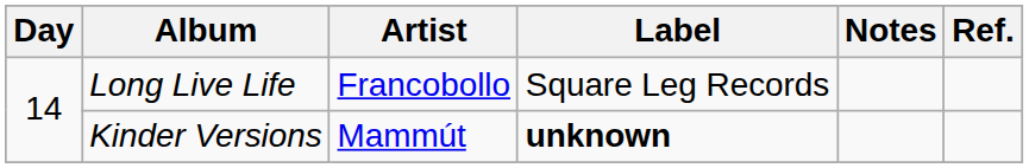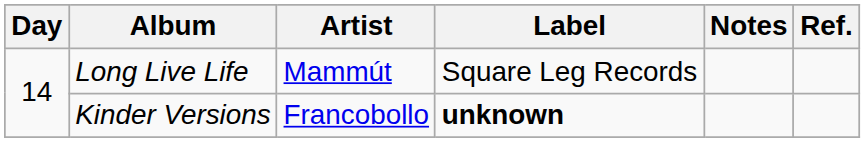 <table class="wikitable">
 <tr>
 <th>Day</th>
 <th>Album</th>
 <th>Artist</th>
 <th>Label</th>
 <th>Notes</th>
 <th>Ref.</th>
 </tr>
 <tr>
 <td rowspan="2" style="text-align:center;">14</td>
 <td><em>Long Live Life</em></td>
-<td><a href='#'>Francobollo</a></td>
+<td><a href='#'>Mammút</a></td>
 <td>Square Leg Records</td>
 <td></td>
 <td style="text-align:center;"></td>
 </tr>
 <tr>
 <td><em>Kinder Versions</em></td>
-<td><a href='#'>Mammút</a></td>
+<td><a href='#'>Francobollo</a></td>
 <td><strong>unknown</strong></td>
 <td></td>
 </tr>
 </table>
